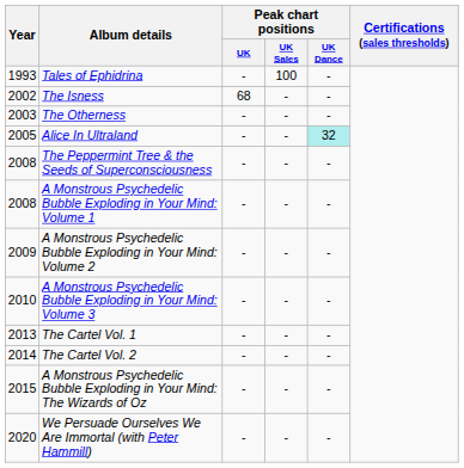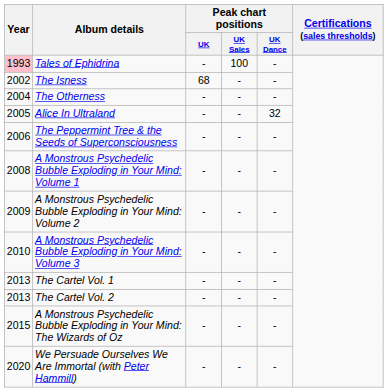 <table class="wikitable" style="text-align:left;">
 <tr>
 <th rowspan="2">Year</th>
 <th rowspan="2" style="width:225px;">Album details</th>
 <th colspan="3">Peak chart positions</th>
 <th width="130" rowspan="2"><a href='#'>Certifications</a><br><small>(<a href='#'>sales thresholds</a>)</small></th>
 </tr>
 <tr>
 <th style="width:4em;font-size:75%"><a href='#'>UK</a><br></th>
 <th style="width:4em;font-size:75%"><a href='#'>UK Sales</a><br></th>
 <th style="width:4em;font-size:75%"><a href='#'>UK Dance</a><br></th>
 </tr>
 <tr>
-<td>1993</td>
+<td style="background: pink;">1993</td>
 <td><em><a href='#'>Tales of Ephidrina</a></em></td>
 <td style="text-align:center;">-</td>
 <td style="text-align:center;">100</td>
 <td style="text-align:center;">-</td>
 </tr>
 <tr>
 <td>2002</td>
 <td><em><a href='#'>The Isness</a></em></td>
 <td style="text-align:center;">68</td>
 <td style="text-align:center;">-</td>
 <td style="text-align:center;">-</td>
 </tr>
 <tr>
-<td>2003</td>
+<td>2004</td>
 <td><em><a href='#'>The Otherness</a></em></td>
 <td style="text-align:center;">-</td>
 <td style="text-align:center;">-</td>
 <td style="text-align:center;">-</td>
 </tr>
 <tr>
 <td>2005</td>
 <td><em><a href='#'>Alice In Ultraland</a></em></td>
 <td style="text-align:center;">-</td>
 <td style="text-align:center;">-</td>
-<td style="background: paleturquoise; text-align:center;">32</td>
+<td style="text-align:center;">32</td>
 </tr>
 <tr>
-<td>2008</td>
+<td>2006</td>
 <td><em><a href='#'>The Peppermint Tree & the Seeds of Superconsciousness</a></em></td>
 <td style="text-align:center;">-</td>
 <td style="text-align:center;">-</td>
 <td style="text-align:center;">-</td>
 </tr>
 <tr>
 <td>2008</td>
 <td><em><a href='#'>A Monstrous Psychedelic Bubble Exploding in Your Mind: Volume 1</a></em></td>
 <td style="text-align:center;">-</td>
 <td style="text-align:center;">-</td>
 <td style="text-align:center;">-</td>
 </tr>
 <tr>
 <td>2009</td>
 <td><em>A Monstrous Psychedelic Bubble Exploding in Your Mind: Volume 2</em></td>
 <td style="text-align:center;">-</td>
 <td style="text-align:center;">-</td>
 <td style="text-align:center;">-</td>
 </tr>
 <tr>
 <td>2010</td>
 <td><em><a href='#'>A Monstrous Psychedelic Bubble Exploding in Your Mind: Volume 3</a></em></td>
 <td style="text-align:center;">-</td>
 <td style="text-align:center;">-</td>
 <td style="text-align:center;">-</td>
 </tr>
 <tr>
 <td>2013</td>
 <td><em>The Cartel Vol. 1</em></td>
 <td style="text-align:center;">-</td>
 <td style="text-align:center;">-</td>
 <td style="text-align:center;">-</td>
 </tr>
 <tr>
-<td>2014</td>
+<td>2013</td>
 <td><em>The Cartel Vol. 2</em></td>
 <td style="text-align:center;">-</td>
 <td style="text-align:center;">-</td>
 <td style="text-align:center;">-</td>
 </tr>
 <tr>
 <td>2015</td>
 <td><em>A Monstrous Psychedelic Bubble Exploding in Your Mind: The Wizards of Oz</em></td>
 <td style="text-align:center;">-</td>
 <td style="text-align:center;">-</td>
 <td style="text-align:center;">-</td>
 </tr>
 <tr>
 <td>2020</td>
 <td><em>We Persuade Ourselves We Are Immortal (with <a href='#'>Peter Hammill</a>)</em></td>
 <td style="text-align:center;">-</td>
 <td style="text-align:center;">-</td>
 <td style="text-align:center;">-</td>
 </tr>
 </table>
